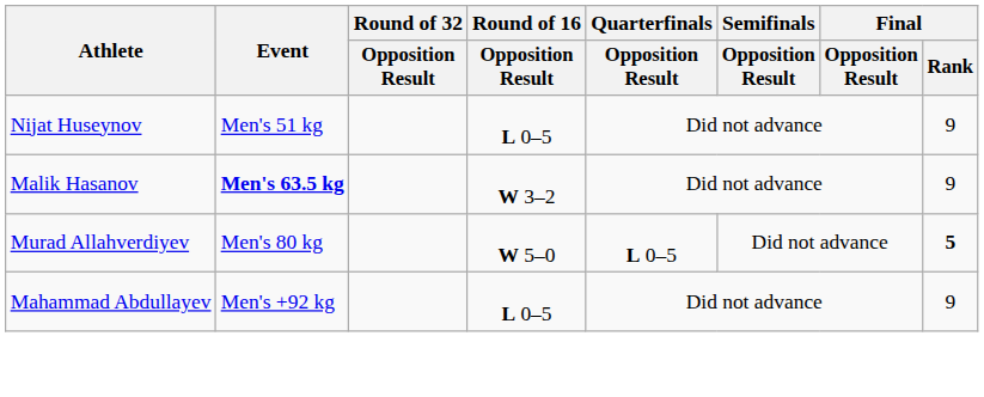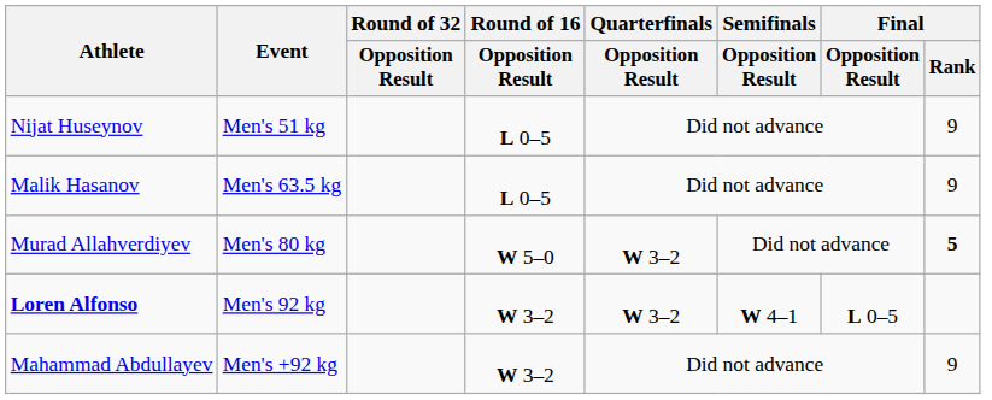 <table class="wikitable" style="font-size:90%">
 <tr>
 <th rowspan=2>Athlete</th>
 <th rowspan=2>Event</th>
 <th>Round of 32</th>
 <th>Round of 16</th>
 <th>Quarterfinals</th>
 <th>Semifinals</th>
 <th colspan=2>Final</th>
 </tr>
 <tr style=font-size:95%>
 <th>Opposition<br>Result</th>
 <th>Opposition<br>Result</th>
 <th>Opposition<br>Result</th>
 <th>Opposition<br>Result</th>
 <th>Opposition<br>Result</th>
 <th>Rank</th>
 </tr>
 <tr align=center>
 <td align=left><a href='#'>Nijat Huseynov</a></td>
 <td align=left><a href='#'>Men's 51 kg</a></td>
 <td></td>
 <td><br><strong>L</strong> 0–5</td>
 <td colspan=3>Did not advance</td>
 <td>9</td>
 </tr>
 <tr align=center>
 <td align=left><a href='#'>Malik Hasanov</a></td>
-<td align=left><strong><a href='#'>Men's 63.5 kg</a></strong></td>
+<td align=left><a href='#'>Men's 63.5 kg</a></td>
 <td></td>
-<td><br><strong>W</strong> 3–2</td>
+<td><br><strong>L</strong> 0–5</td>
 <td colspan=3>Did not advance</td>
 <td>9</td>
 </tr>
 <tr align=center>
 <td align=left><a href='#'>Murad Allahverdiyev</a></td>
 <td align=left><a href='#'>Men's 80 kg</a></td>
 <td></td>
 <td><br><strong>W</strong> 5–0</td>
-<td><br><strong>L</strong> 0–5</td>
+<td><br><strong>W</strong> 3–2</td>
 <td colspan=2>Did not advance</td>
 <td><strong>5</strong></td>
+</tr>
+<tr align=center>
+<td align=left><strong><a href='#'>Loren Alfonso</a></strong></td>
+<td align=left><a href='#'>Men's 92 kg</a></td>
+<td></td>
+<td><br><strong>W</strong> 3–2</td>
+<td><br><strong>W</strong> 3–2</td>
+<td><br><strong>W</strong> 4–1</td>
+<td><br><strong>L</strong> 0–5</td>
+<td></td>
 </tr>
 <tr align=center>
 <td align=left><a href='#'>Mahammad Abdullayev</a></td>
 <td align=left><a href='#'>Men's +92 kg</a></td>
 <td></td>
-<td><br><strong>L</strong> 0–5</td>
+<td><br><strong>W</strong> 3–2</td>
 <td colspan=3>Did not advance</td>
 <td>9</td>
 </tr>
 </table>
